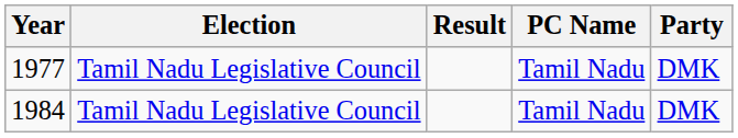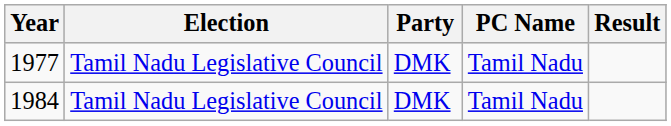 <table class="sortable wikitable"style="font-size: 100%">
 <tr>
 <th>Year</th>
 <th>Election</th>
+<th>Party</th>
+<th>PC Name</th>
 <th>Result</th>
-<th>PC Name</th>
-<th>Party</th>
 </tr>
 <tr>
 <td>1977</td>
 <td><a href='#'>Tamil Nadu Legislative Council</a></td>
+<td><a href='#'>DMK</a> </td>
+<td><a href='#'>Tamil Nadu</a></td>
 <td></td>
-<td><a href='#'>Tamil Nadu</a></td>
-<td><a href='#'>DMK</a> </td>
 </tr>
 <tr>
 <td>1984</td>
 <td><a href='#'>Tamil Nadu Legislative Council</a></td>
+<td><a href='#'>DMK</a> </td>
+<td><a href='#'>Tamil Nadu</a></td>
 <td></td>
-<td><a href='#'>Tamil Nadu</a></td>
-<td><a href='#'>DMK</a> </td>
 </tr>
 </table>
